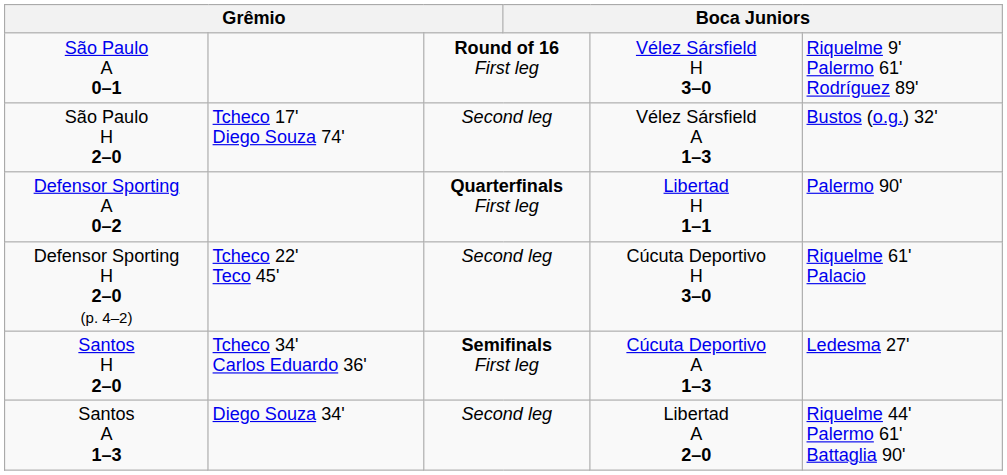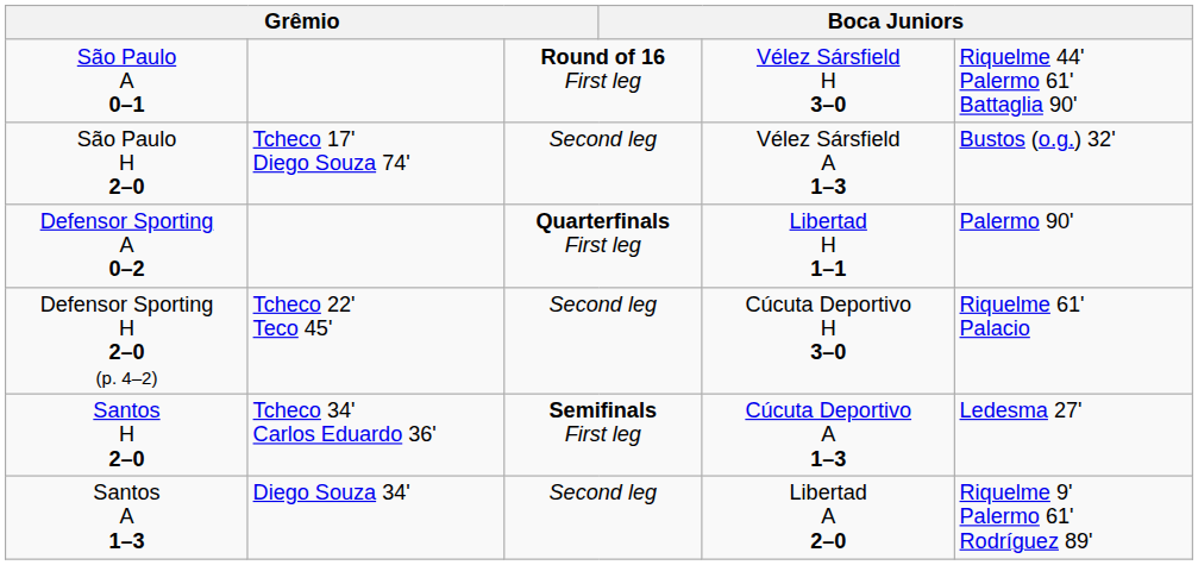 <table width=100% border=0 class=wikitable>
 <tr valign=top>
 <th colspan=3 width=45%>Grêmio</th>
 <th colspan=3 width=45%>Boca Juniors</th>
 </tr>
 <tr valign=top align=center>
 <td> <a href='#'>São Paulo</a> <br>A<br> <strong>0–1</strong></td>
 <td align=left></td>
 <td colspan=2><strong>Round of 16</strong> <br> <em>First leg</em></td>
 <td> <a href='#'>Vélez Sársfield</a> <br>H<br> <strong>3–0</strong></td>
-<td align=left><a href='#'>Riquelme</a> 9'<br><a href='#'>Palermo</a> 61'<br><a href='#'>Rodríguez</a> 89'</td>
+<td align=left><a href='#'>Riquelme</a> 44'<br><a href='#'>Palermo</a> 61' <br><a href='#'>Battaglia</a> 90'</td>
 </tr>
 <tr valign=top align=center>
 <td> São Paulo<br>H<br><strong>2–0</strong></td>
 <td align=left><a href='#'>Tcheco</a> 17'<br><a href='#'>Diego Souza</a> 74'</td>
 <td colspan=2><em>Second leg</em></td>
 <td> Vélez Sársfield<br>A<br><strong>1–3</strong></td>
 <td align=left><a href='#'>Bustos</a> (<a href='#'>o.g.</a>) 32'</td>
 </tr>
 <tr valign=top align=center>
 <td> <a href='#'>Defensor Sporting</a> <br>A<br><strong>0–2</strong></td>
 <td align=left></td>
 <td colspan=2><strong>Quarterfinals</strong> <br> <em>First leg</em></td>
 <td> <a href='#'>Libertad</a> <br>H<br><strong>1–1</strong></td>
 <td align=left><a href='#'>Palermo</a> 90'</td>
 </tr>
 <tr valign=top align=center>
 <td> Defensor Sporting<br>H<br><strong>2–0</strong><br><small>(p. 4–2)</small></td>
 <td align=left><a href='#'>Tcheco</a> 22' <br><a href='#'>Teco</a> 45'</td>
 <td colspan=2><em>Second leg</em></td>
 <td> Cúcuta Deportivo<br>H<br><strong>3–0</strong></td>
 <td align=left><a href='#'>Riquelme</a> 61'<br><a href='#'>Palacio</a></td>
 </tr>
 <tr valign=top align=center>
 <td> <a href='#'>Santos</a> <br>H<br><strong>2–0</strong></td>
 <td align=left><a href='#'>Tcheco</a> 34'<br><a href='#'>Carlos Eduardo</a> 36'</td>
 <td colspan=2><strong>Semifinals</strong> <br> <em>First leg</em></td>
 <td> <a href='#'>Cúcuta Deportivo</a> <br>A<br><strong>1–3</strong></td>
 <td align=left><a href='#'>Ledesma</a> 27'</td>
 </tr>
 <tr valign=top align=center>
 <td> Santos<br>A<br><strong>1–3</strong></td>
 <td align=left><a href='#'>Diego Souza</a> 34'</td>
 <td colspan=2><em>Second leg</em></td>
 <td> Libertad <br>A<br><strong>2–0</strong></td>
-<td align=left><a href='#'>Riquelme</a> 44'<br><a href='#'>Palermo</a> 61' <br><a href='#'>Battaglia</a> 90'</td>
+<td align=left><a href='#'>Riquelme</a> 9'<br><a href='#'>Palermo</a> 61'<br><a href='#'>Rodríguez</a> 89'</td>
 </tr>
 </table>
